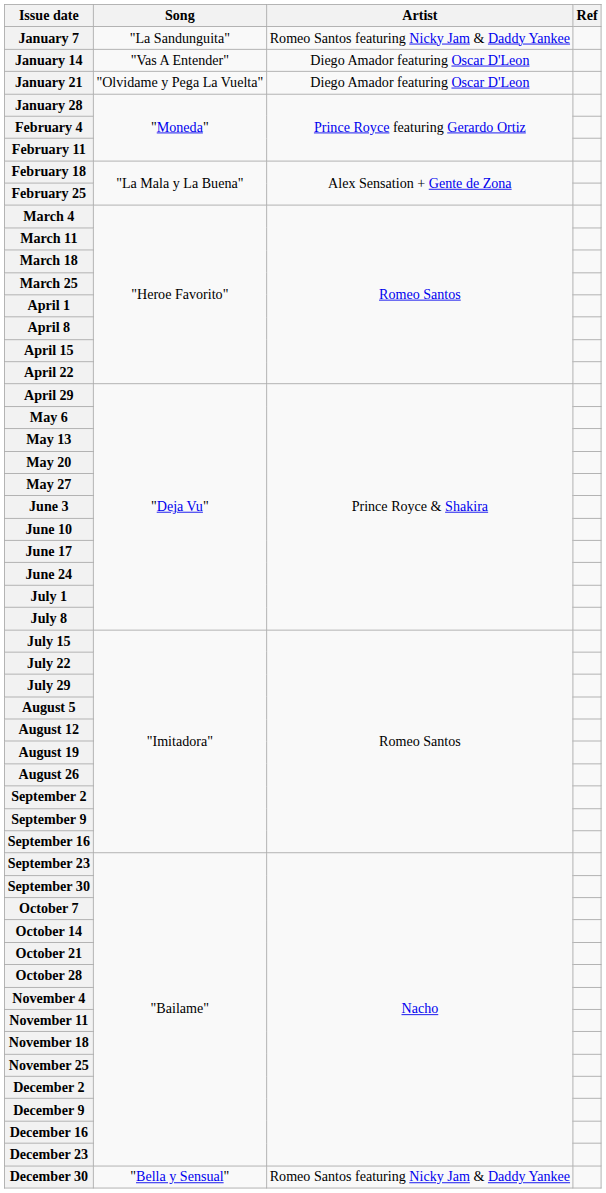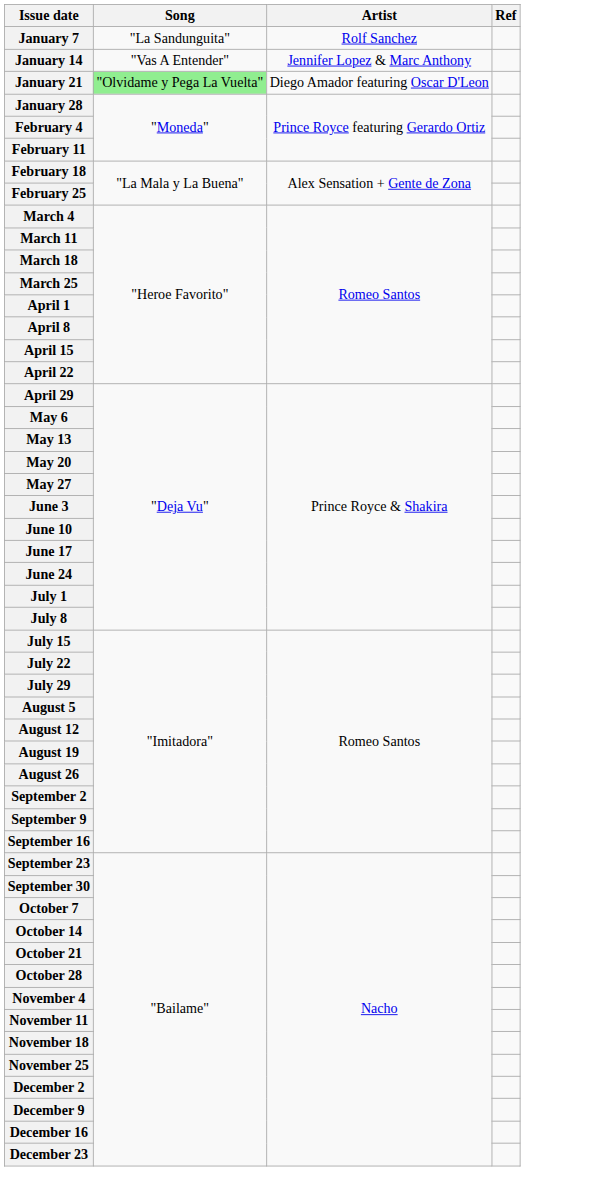 <table class="wikitable plainrowheaders" style="text-align: center;">
 <tr>
 <th>Issue date</th>
 <th>Song</th>
 <th>Artist</th>
 <th>Ref</th>
 </tr>
 <tr>
 <th scope="row">January 7</th>
 <td>"La Sandunguita"</td>
-<td>Romeo Santos featuring <a href='#'>Nicky Jam</a> & <a href='#'>Daddy Yankee</a></td>
+<td><a href='#'>Rolf Sanchez</a></td>
 <td></td>
 </tr>
 <tr>
 <th scope="row">January 14</th>
 <td>"Vas A Entender"</td>
-<td>Diego Amador featuring <a href='#'>Oscar D'Leon</a></td>
+<td><a href='#'>Jennifer Lopez</a> & <a href='#'>Marc Anthony</a></td>
 <td></td>
 </tr>
 <tr>
 <th scope="row">January 21</th>
-<td>"Olvidame y Pega La Vuelta"</td>
+<td style="background: lightgreen;">"Olvidame y Pega La Vuelta"</td>
 <td>Diego Amador featuring <a href='#'>Oscar D'Leon</a></td>
 <td></td>
 </tr>
 <tr>
 <th scope="row">January 28</th>
 <td rowspan="3">"<a href='#'>Moneda</a>"</td>
 <td rowspan="3"><a href='#'>Prince Royce</a> featuring <a href='#'>Gerardo Ortiz</a></td>
 <td></td>
 </tr>
 <tr>
 <th scope="row">February 4</th>
 <td></td>
 </tr>
 <tr>
 <th scope="row">February 11</th>
 <td></td>
 </tr>
 <tr>
 <th scope="row">February 18</th>
 <td rowspan="2">"La Mala y La Buena"</td>
 <td rowspan="2">Alex Sensation + <a href='#'>Gente de Zona</a></td>
 <td></td>
 </tr>
 <tr>
 <th scope="row">February 25</th>
 <td></td>
 </tr>
 <tr>
 <th scope="row">March 4</th>
 <td rowspan="8">"Heroe Favorito"</td>
 <td rowspan="8"><a href='#'>Romeo Santos</a></td>
 <td></td>
 </tr>
 <tr>
 <th scope="row">March 11</th>
 <td></td>
 </tr>
 <tr>
 <th scope="row">March 18</th>
 <td></td>
 </tr>
 <tr>
 <th scope="row">March 25</th>
 <td></td>
 </tr>
 <tr>
 <th scope="row">April 1</th>
 <td></td>
 </tr>
 <tr>
 <th scope="row">April 8</th>
 <td></td>
 </tr>
 <tr>
 <th scope="row">April 15</th>
 <td></td>
 </tr>
 <tr>
 <th scope="row">April 22</th>
 <td></td>
 </tr>
 <tr>
 <th scope="row">April 29</th>
 <td rowspan="11">"<a href='#'>Deja Vu</a>"</td>
 <td rowspan="11">Prince Royce & <a href='#'>Shakira</a></td>
 <td></td>
 </tr>
 <tr>
 <th scope="row">May 6</th>
 <td></td>
 </tr>
 <tr>
 <th scope="row">May 13</th>
 <td></td>
 </tr>
 <tr>
 <th scope="row">May 20</th>
 <td></td>
 </tr>
 <tr>
 <th scope="row">May 27</th>
 <td></td>
 </tr>
 <tr>
 <th scope="row">June 3</th>
 <td></td>
 </tr>
 <tr>
 <th scope="row">June 10</th>
 <td></td>
 </tr>
 <tr>
 <th scope="row">June 17</th>
 <td></td>
 </tr>
 <tr>
 <th scope="row">June 24</th>
 <td></td>
 </tr>
 <tr>
 <th scope="row">July 1</th>
 <td></td>
 </tr>
 <tr>
 <th scope="row">July 8</th>
 <td></td>
 </tr>
 <tr>
 <th scope="row">July 15</th>
 <td rowspan="10">"Imitadora"</td>
 <td rowspan="10">Romeo Santos</td>
 <td></td>
 </tr>
 <tr>
 <th scope="row">July 22</th>
 <td></td>
 </tr>
 <tr>
 <th scope="row">July 29</th>
 <td></td>
 </tr>
 <tr>
 <th scope="row">August 5</th>
 <td></td>
 </tr>
 <tr>
 <th scope="row">August 12</th>
 <td></td>
 </tr>
 <tr>
 <th scope="row">August 19</th>
 <td></td>
 </tr>
 <tr>
 <th scope="row">August 26</th>
 <td></td>
 </tr>
 <tr>
 <th scope="row">September 2</th>
 <td></td>
 </tr>
 <tr>
 <th scope="row">September 9</th>
 <td></td>
 </tr>
 <tr>
 <th scope="row">September 16</th>
 <td></td>
 </tr>
 <tr>
 <th scope="row">September 23</th>
 <td rowspan="14">"Bailame"</td>
 <td rowspan="14"><a href='#'>Nacho</a></td>
 <td></td>
 </tr>
 <tr>
 <th scope="row">September 30</th>
 <td></td>
 </tr>
 <tr>
 <th scope="row">October 7</th>
 <td></td>
 </tr>
 <tr>
 <th scope="row">October 14</th>
 <td></td>
 </tr>
 <tr>
 <th scope="row">October 21</th>
 <td></td>
 </tr>
 <tr>
 <th scope="row">October 28</th>
 <td></td>
 </tr>
 <tr>
 <th scope="row">November 4</th>
 <td></td>
 </tr>
 <tr>
 <th scope="row">November 11</th>
 <td></td>
 </tr>
 <tr>
 <th scope="row">November 18</th>
 <td></td>
 </tr>
 <tr>
 <th scope="row">November 25</th>
 <td></td>
 </tr>
 <tr>
 <th scope="row">December 2</th>
 <td></td>
 </tr>
 <tr>
 <th scope="row">December 9</th>
 <td></td>
 </tr>
 <tr>
 <th scope="row">December 16</th>
 <td></td>
 </tr>
 <tr>
 <th scope="row">December 23</th>
 <td></td>
 </tr>
-<tr>
-<th scope="row">December 30</th>
-<td>"<a href='#'>Bella y Sensual</a>"</td>
-<td>Romeo Santos featuring <a href='#'>Nicky Jam</a> & <a href='#'>Daddy Yankee</a></td>
-<td></td>
-</tr>
 </table>
